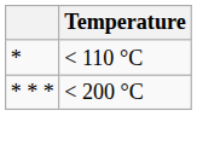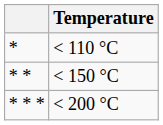 <table class="wikitable">
 <tr>
 <th></th>
 <th>Temperature</th>
 </tr>
 <tr>
 <td>*</td>
 <td>< 110 °C</td>
 </tr>
 <tr>
+<td>* *</td>
+<td>< 150 °C</td>
+</tr>
+<tr>
 <td>* * *</td>
 <td>< 200 °C</td>
 </tr>
 </table>
